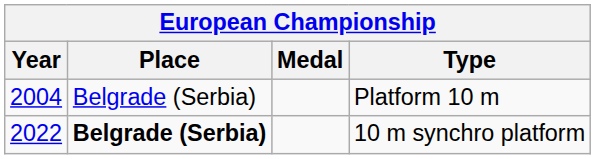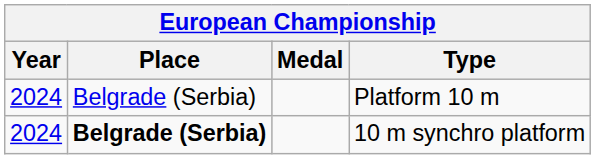 <table class="wikitable">
 <tr>
 <th colspan="4"><a href='#'>European Championship</a></th>
 </tr>
 <tr>
 <th>Year</th>
 <th>Place</th>
 <th>Medal</th>
 <th>Type</th>
 </tr>
 <tr>
-<td><a href='#'>2004</a></td>
+<td><a href='#'>2024</a></td>
 <td><a href='#'>Belgrade</a> (Serbia)</td>
 <td></td>
 <td>Platform 10 m</td>
 </tr>
 <tr>
-<td><a href='#'>2022</a></td>
+<td><a href='#'>2024</a></td>
 <td><strong>Belgrade (Serbia)</strong></td>
 <td></td>
 <td>10 m synchro platform</td>
 </tr>
 </table>
